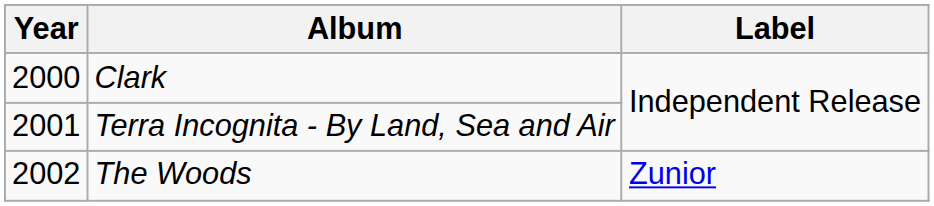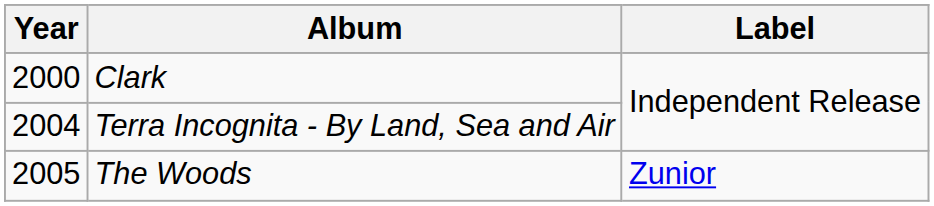 <table class="wikitable">
 <tr>
 <th>Year</th>
 <th>Album</th>
 <th>Label</th>
 </tr>
 <tr>
 <td>2000</td>
 <td><em>Clark</em></td>
 <td rowspan=2>Independent Release</td>
 </tr>
 <tr>
-<td>2001</td>
+<td>2004</td>
 <td><em>Terra Incognita - By Land, Sea and Air</em></td>
 </tr>
 <tr>
-<td>2002</td>
+<td>2005</td>
 <td><em>The Woods</em></td>
 <td><a href='#'>Zunior</a></td>
 </tr>
 </table>
